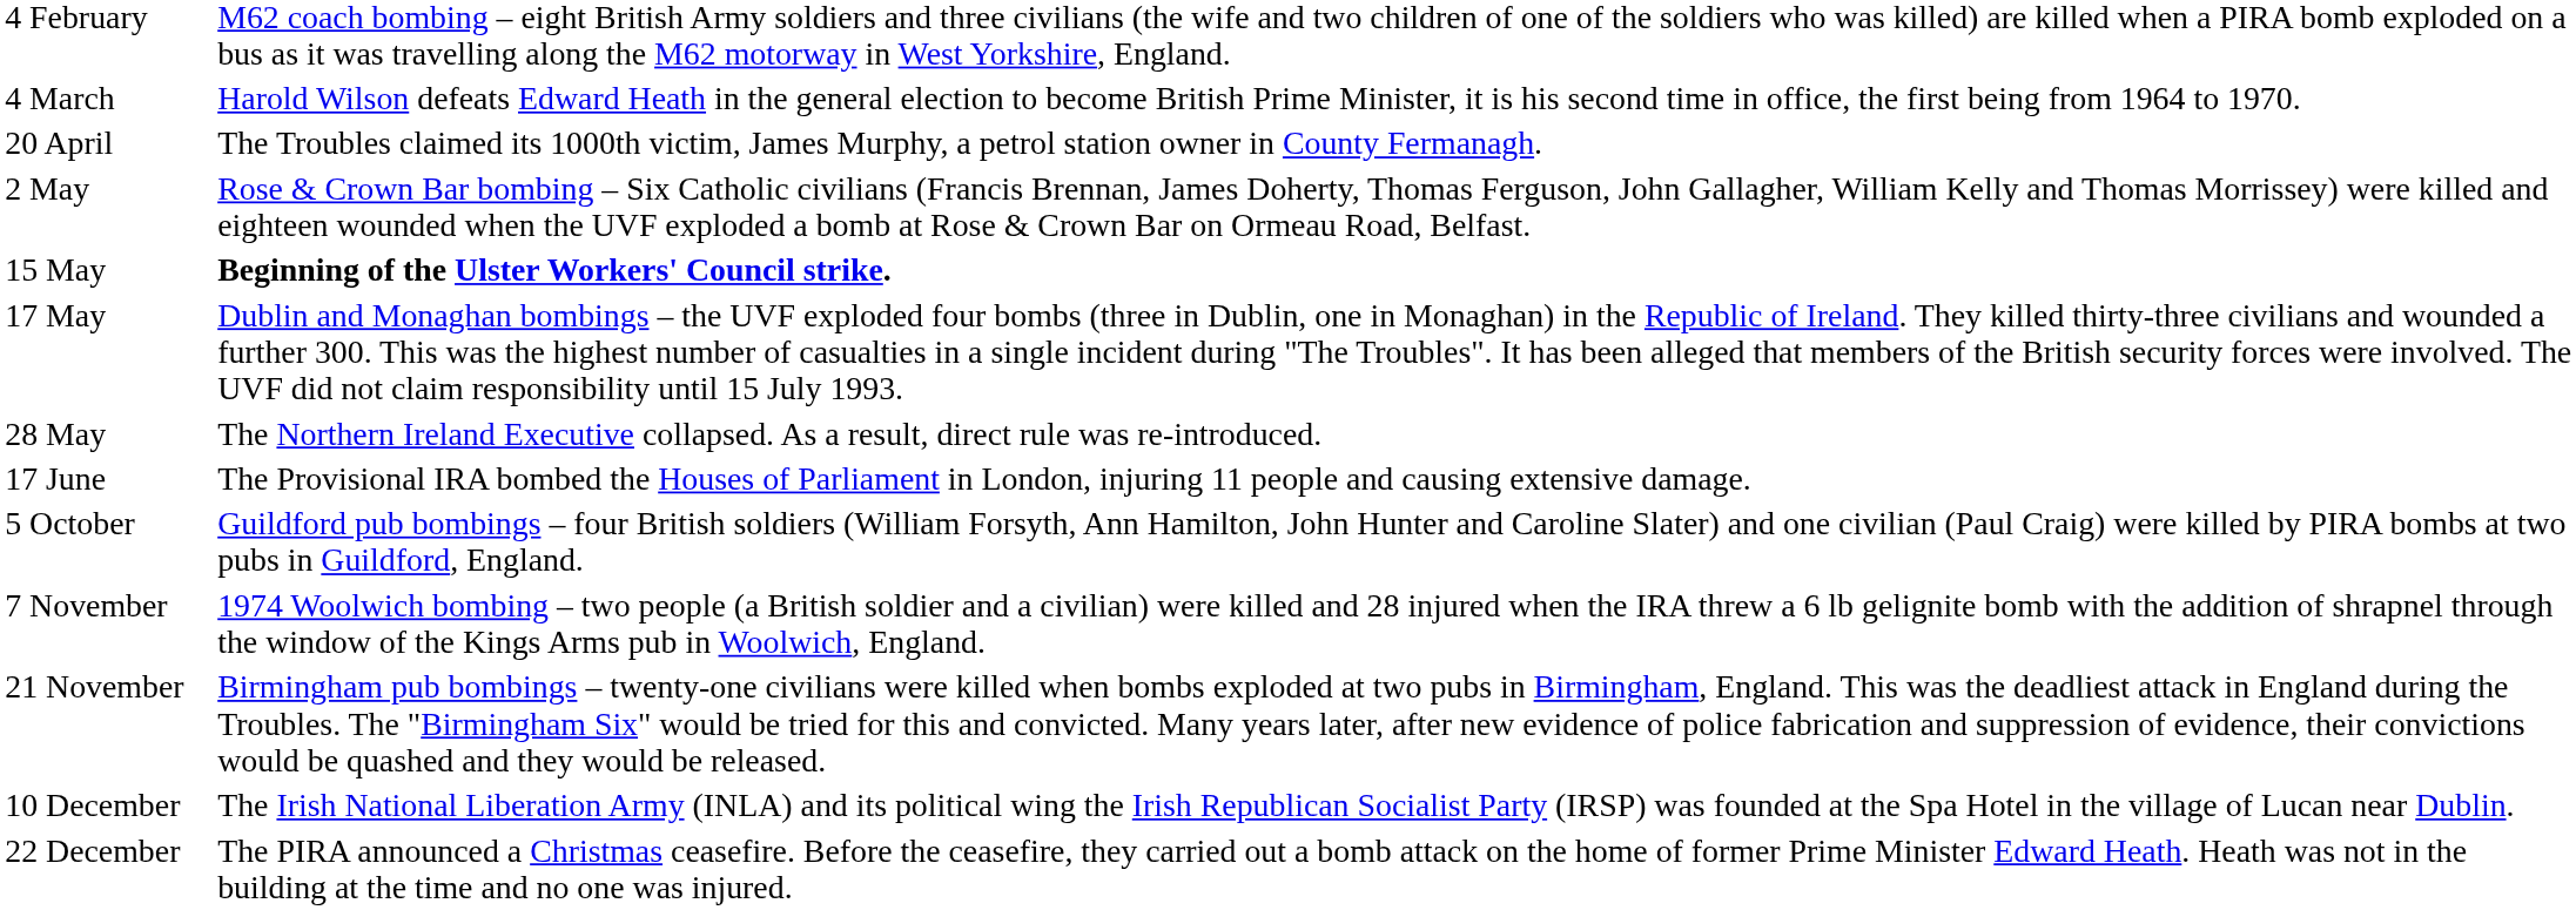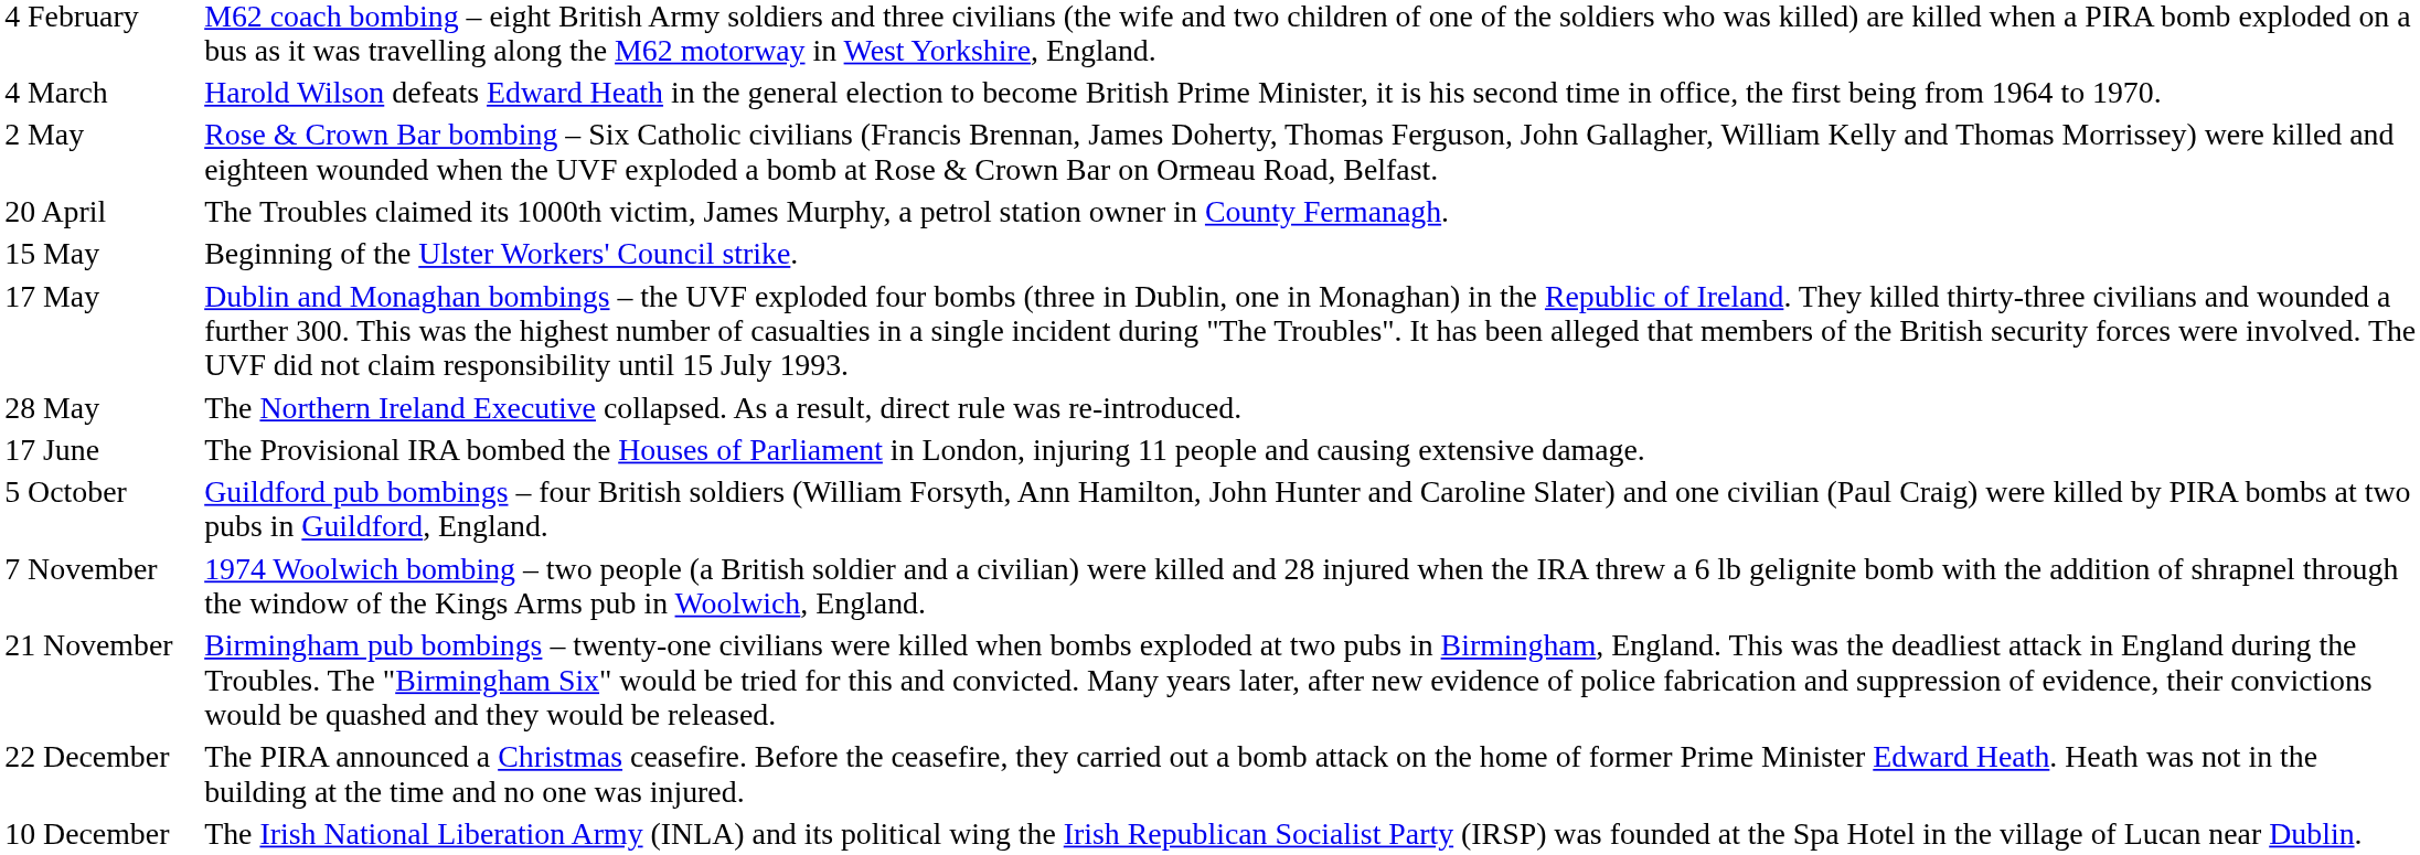 <table width=100%>
 <tr>
 <td style="width:100px; vertical-align:top;">4 February</td>
 <td><a href='#'>M62 coach bombing</a> – eight British Army soldiers and three civilians (the wife and two children of one of the soldiers who was killed) are killed when a PIRA bomb exploded on a bus as it was travelling along the <a href='#'>M62 motorway</a> in <a href='#'>West Yorkshire</a>, England.</td>
 </tr>
 <tr>
 <td valign="top">4 March</td>
 <td><a href='#'>Harold Wilson</a> defeats <a href='#'>Edward Heath</a> in the general election to become British Prime Minister, it is his second time in office, the first being from 1964 to 1970.</td>
 </tr>
 <tr>
+<td valign="top">2 May</td>
+<td><a href='#'>Rose & Crown Bar bombing</a> – Six Catholic civilians (Francis Brennan, James Doherty, Thomas Ferguson, John Gallagher, William Kelly and Thomas Morrissey) were killed and eighteen wounded when the UVF exploded a bomb at Rose & Crown Bar on Ormeau Road, Belfast.</td>
+</tr>
+<tr>
 <td valign="top">20 April</td>
 <td>The Troubles claimed its 1000th victim, James Murphy, a petrol station owner in <a href='#'>County Fermanagh</a>.</td>
 </tr>
 <tr>
-<td valign="top">2 May</td>
-<td><a href='#'>Rose & Crown Bar bombing</a> – Six Catholic civilians (Francis Brennan, James Doherty, Thomas Ferguson, John Gallagher, William Kelly and Thomas Morrissey) were killed and eighteen wounded when the UVF exploded a bomb at Rose & Crown Bar on Ormeau Road, Belfast.</td>
-</tr>
-<tr>
 <td valign="top">15 May</td>
-<td><strong>Beginning of the <a href='#'>Ulster Workers' Council strike</a>.</strong></td>
+<td>Beginning of the <a href='#'>Ulster Workers' Council strike</a>.</td>
 </tr>
 <tr>
 <td valign="top">17 May</td>
 <td><a href='#'>Dublin and Monaghan bombings</a> – the UVF exploded four bombs (three in Dublin, one in Monaghan) in the <a href='#'>Republic of Ireland</a>. They killed thirty-three civilians and wounded a further 300. This was the highest number of casualties in a single incident during "The Troubles". It has been alleged that members of the British security forces were involved. The UVF did not claim responsibility until 15 July 1993.</td>
 </tr>
 <tr>
 <td valign="top">28 May</td>
 <td>The <a href='#'>Northern Ireland Executive</a> collapsed. As a result, direct rule was re-introduced.</td>
 </tr>
 <tr>
 <td valign="top">17 June</td>
 <td>The Provisional IRA bombed the <a href='#'>Houses of Parliament</a> in London, injuring 11 people and causing extensive damage.</td>
 </tr>
 <tr>
 <td valign="top">5 October</td>
 <td><a href='#'>Guildford pub bombings</a> – four British soldiers (William Forsyth, Ann Hamilton, John Hunter and Caroline Slater) and one civilian (Paul Craig) were killed by PIRA bombs at two pubs in <a href='#'>Guildford</a>, England.</td>
 </tr>
 <tr>
 <td valign="top">7 November</td>
 <td><a href='#'>1974 Woolwich bombing</a> – two people (a British soldier and a civilian) were killed and 28 injured when the IRA threw a 6 lb gelignite bomb with the addition of shrapnel through the window of the Kings Arms pub in <a href='#'>Woolwich</a>, England.</td>
 </tr>
 <tr>
 <td valign="top">21 November</td>
 <td><a href='#'>Birmingham pub bombings</a> – twenty-one civilians were killed when bombs exploded at two pubs in <a href='#'>Birmingham</a>, England. This was the deadliest attack in England during the Troubles. The "<a href='#'>Birmingham Six</a>" would be tried for this and convicted. Many years later, after new evidence of police fabrication and suppression of evidence, their convictions would be quashed and they would be released.</td>
 </tr>
 <tr>
+<td valign="top">22 December</td>
+<td>The PIRA announced a <a href='#'>Christmas</a> ceasefire. Before the ceasefire, they carried out a bomb attack on the home of former Prime Minister <a href='#'>Edward Heath</a>. Heath was not in the building at the time and no one was injured.</td>
+</tr>
+<tr>
 <td valign="top">10 December</td>
 <td>The <a href='#'>Irish National Liberation Army</a> (INLA) and its political wing the <a href='#'>Irish Republican Socialist Party</a> (IRSP) was founded at the Spa Hotel in the village of Lucan near <a href='#'>Dublin</a>.</td>
 </tr>
-<tr>
-<td valign="top">22 December</td>
-<td>The PIRA announced a <a href='#'>Christmas</a> ceasefire. Before the ceasefire, they carried out a bomb attack on the home of former Prime Minister <a href='#'>Edward Heath</a>. Heath was not in the building at the time and no one was injured.</td>
-</tr>
 </table>
